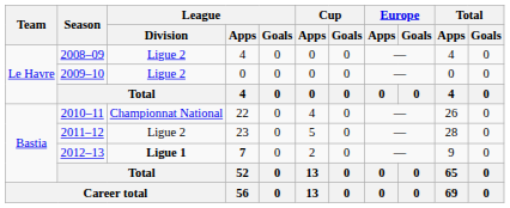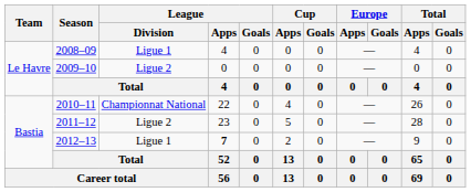 <table class="wikitable" style="text-align: center">
 <tr>
 <th rowspan="2">Team</th>
 <th rowspan="2">Season</th>
 <th colspan="3">League</th>
 <th colspan="2">Cup</th>
 <th colspan="2"><a href='#'>Europe</a></th>
 <th colspan="2">Total</th>
 </tr>
 <tr>
 <th>Division</th>
 <th>Apps</th>
 <th>Goals</th>
 <th>Apps</th>
 <th>Goals</th>
 <th>Apps</th>
 <th>Goals</th>
 <th>Apps</th>
 <th>Goals</th>
 </tr>
 <tr>
 <td rowspan="3"><a href='#'>Le Havre</a></td>
 <td><a href='#'>2008–09</a></td>
-<td><a href='#'>Ligue 2</a></td>
+<td><a href='#'>Ligue 1</a></td>
 <td>4</td>
 <td>0</td>
 <td>0</td>
 <td>0</td>
 <td colspan="2">—</td>
 <td>4</td>
 <td>0</td>
 </tr>
 <tr>
 <td><a href='#'>2009–10</a></td>
 <td><a href='#'>Ligue 2</a></td>
 <td>0</td>
 <td>0</td>
 <td>0</td>
 <td>0</td>
 <td colspan="2">—</td>
 <td>0</td>
 <td>0</td>
 </tr>
 <tr>
 <th colspan="2">Total</th>
 <th>4</th>
 <th>0</th>
 <th>0</th>
 <th>0</th>
 <th>0</th>
 <th>0</th>
 <th>4</th>
 <th>0</th>
 </tr>
 <tr>
 <td rowspan=4><a href='#'>Bastia</a></td>
 <td><a href='#'>2010–11</a></td>
 <td><a href='#'>Championnat National</a></td>
 <td>22</td>
 <td>0</td>
 <td>4</td>
 <td>0</td>
 <td colspan="2">—</td>
 <td>26</td>
 <td>0</td>
 </tr>
 <tr>
 <td><a href='#'>2011–12</a></td>
 <td>Ligue 2</td>
 <td>23</td>
 <td>0</td>
 <td>5</td>
 <td>0</td>
 <td colspan="2">—</td>
 <td>28</td>
 <td>0</td>
 </tr>
 <tr>
 <td><a href='#'>2012–13</a></td>
-<td><strong>Ligue 1</strong></td>
+<td>Ligue 1</td>
 <td><strong>7</strong></td>
 <td>0</td>
 <td>2</td>
 <td>0</td>
 <td colspan="2">—</td>
 <td>9</td>
 <td>0</td>
 </tr>
 <tr>
 <th colspan="2">Total</th>
 <th>52</th>
 <th>0</th>
 <th>13</th>
 <th>0</th>
 <th>0</th>
 <th>0</th>
 <th>65</th>
 <th>0</th>
 </tr>
 <tr>
 <th colspan="3">Career total</th>
 <th>56</th>
 <th>0</th>
 <th>13</th>
 <th>0</th>
 <th>0</th>
 <th>0</th>
 <th>69</th>
 <th>0</th>
 </tr>
 </table>
